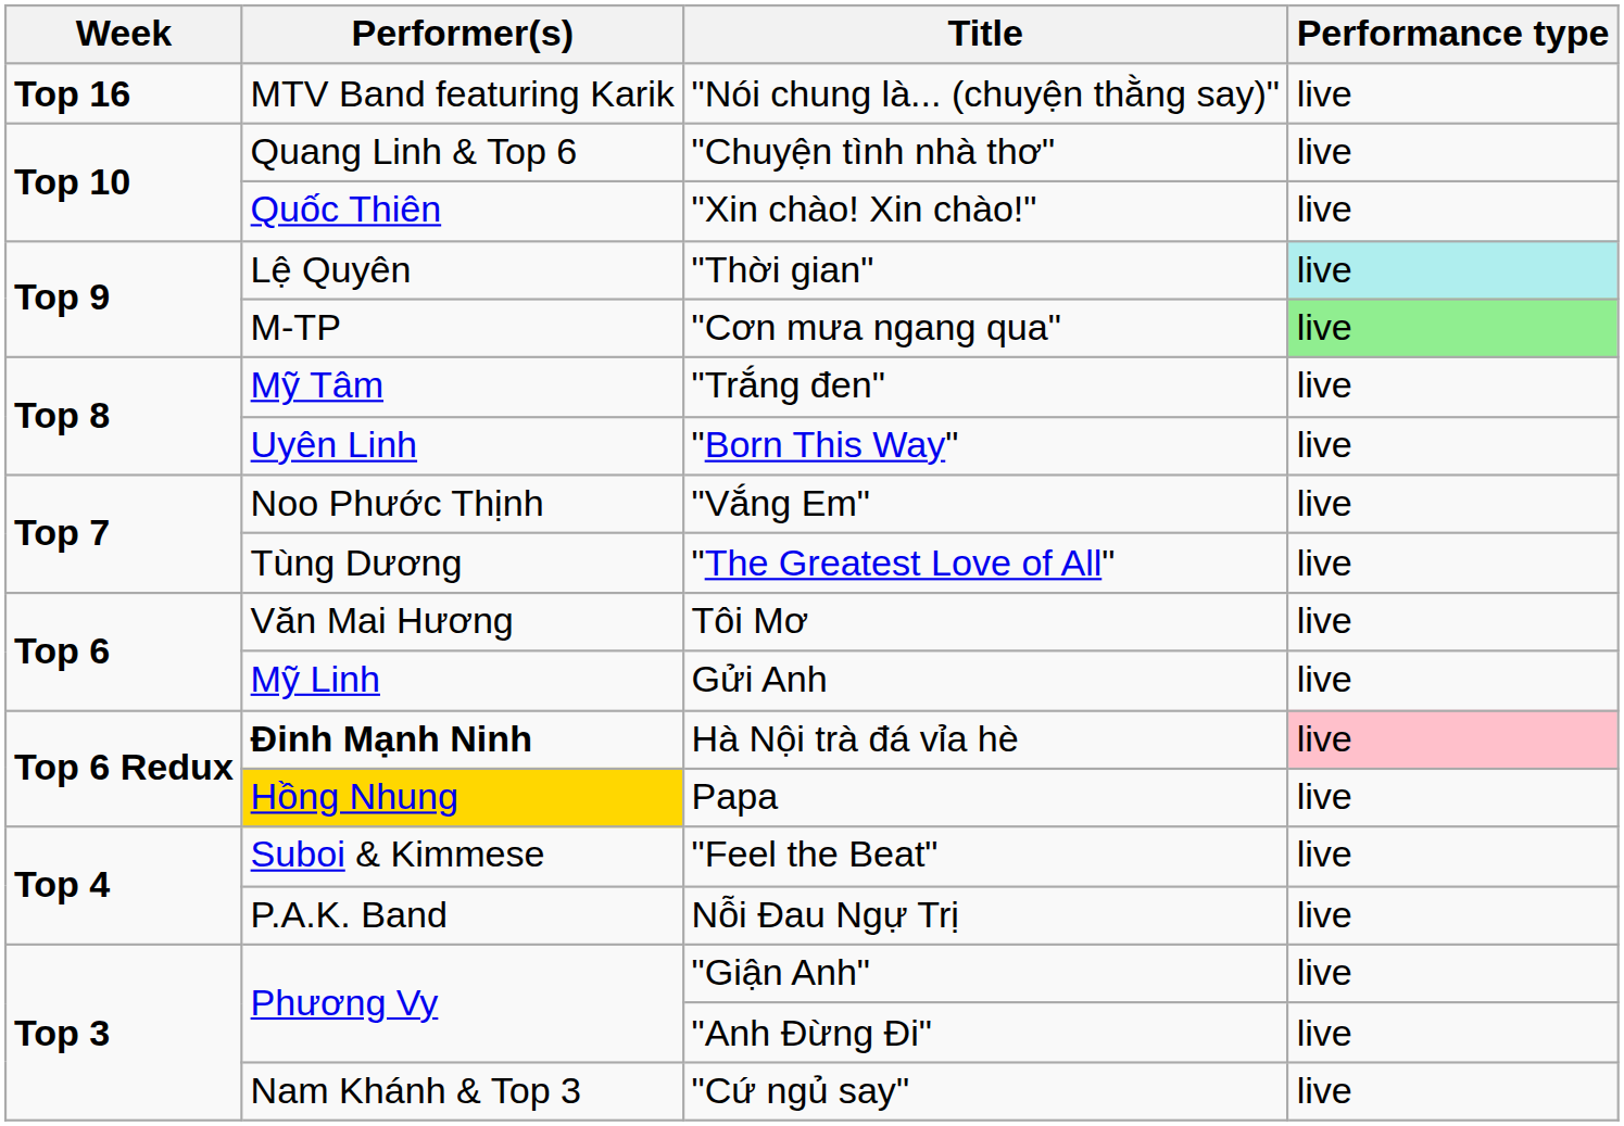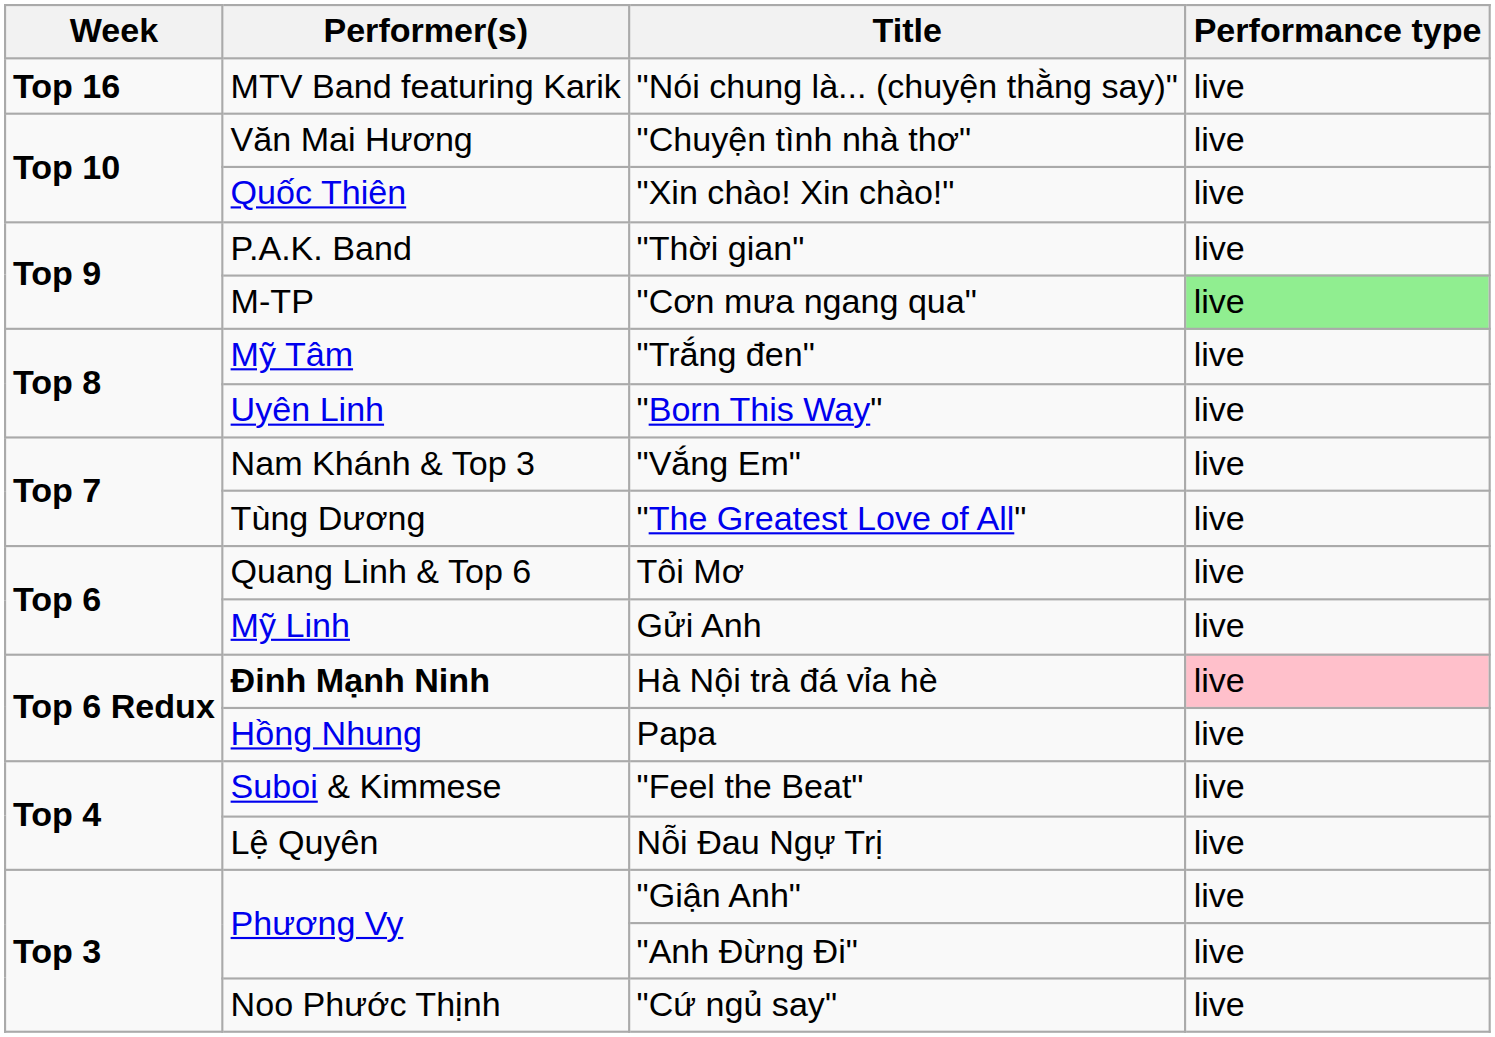 <table class="wikitable" style="font-size:100%;">
 <tr>
 <th scope="col">Week</th>
 <th>Performer(s)</th>
 <th>Title</th>
 <th>Performance type</th>
 </tr>
 <tr>
 <td><strong>Top 16</strong></td>
 <td>MTV Band featuring Karik</td>
 <td>"Nói chung là... (chuyện thằng say)"</td>
 <td>live</td>
 </tr>
 <tr>
 <td rowspan=2><strong>Top 10</strong></td>
-<td>Quang Linh & Top 6</td>
+<td>Văn Mai Hương</td>
 <td>"Chuyện tình nhà thơ"</td>
 <td>live</td>
 </tr>
 <tr>
 <td><a href='#'>Quốc Thiên</a></td>
 <td>"Xin chào! Xin chào!"</td>
 <td>live</td>
 </tr>
 <tr>
 <td rowspan=2><strong>Top 9</strong></td>
-<td>Lệ Quyên</td>
+<td>P.A.K. Band</td>
 <td>"Thời gian"</td>
-<td style="background: paleturquoise;">live</td>
+<td>live</td>
 </tr>
 <tr>
 <td>M-TP</td>
 <td>"Cơn mưa ngang qua"</td>
 <td style="background: lightgreen;">live</td>
 </tr>
 <tr>
 <td rowspan=2><strong>Top 8</strong></td>
 <td><a href='#'>Mỹ Tâm</a></td>
 <td>"Trắng đen"</td>
 <td>live</td>
 </tr>
 <tr>
 <td><a href='#'>Uyên Linh</a></td>
 <td>"<a href='#'>Born This Way</a>"</td>
 <td>live</td>
 </tr>
 <tr>
 <td rowspan=2><strong>Top 7</strong></td>
-<td>Noo Phước Thịnh</td>
+<td>Nam Khánh & Top 3</td>
 <td>"Vắng Em"</td>
 <td>live</td>
 </tr>
 <tr>
 <td>Tùng Dương</td>
 <td>"<a href='#'>The Greatest Love of All</a>"</td>
 <td>live</td>
 </tr>
 <tr>
 <td rowspan=2><strong>Top 6</strong></td>
-<td>Văn Mai Hương</td>
+<td>Quang Linh & Top 6</td>
 <td>Tôi Mơ</td>
 <td>live</td>
 </tr>
 <tr>
 <td><a href='#'>Mỹ Linh</a></td>
 <td>Gửi Anh</td>
 <td>live</td>
 </tr>
 <tr>
 <td rowspan=2><strong>Top 6 Redux</strong></td>
 <td><strong>Đinh Mạnh Ninh</strong></td>
 <td>Hà Nội trà đá vỉa hè</td>
 <td style="background: pink;">live</td>
 </tr>
 <tr>
-<td style="background: gold;"><a href='#'>Hồng Nhung</a></td>
+<td><a href='#'>Hồng Nhung</a></td>
 <td>Papa</td>
 <td>live</td>
 </tr>
 <tr>
 <td rowspan=2><strong>Top 4</strong></td>
 <td><a href='#'>Suboi</a> & Kimmese</td>
 <td>"Feel the Beat"</td>
 <td>live</td>
 </tr>
 <tr>
-<td>P.A.K. Band</td>
+<td>Lệ Quyên</td>
 <td>Nỗi Đau Ngự Trị</td>
 <td>live</td>
 </tr>
 <tr>
 <td rowspan=3><strong>Top 3</strong></td>
 <td rowspan=2><a href='#'>Phương Vy</a></td>
 <td>"Giận Anh"</td>
 <td>live</td>
 </tr>
 <tr>
 <td>"Anh Đừng Đi"</td>
 <td>live</td>
 </tr>
 <tr>
-<td>Nam Khánh & Top 3</td>
+<td>Noo Phước Thịnh</td>
 <td>"Cứ ngủ say"</td>
 <td>live</td>
 </tr>
 </table>
